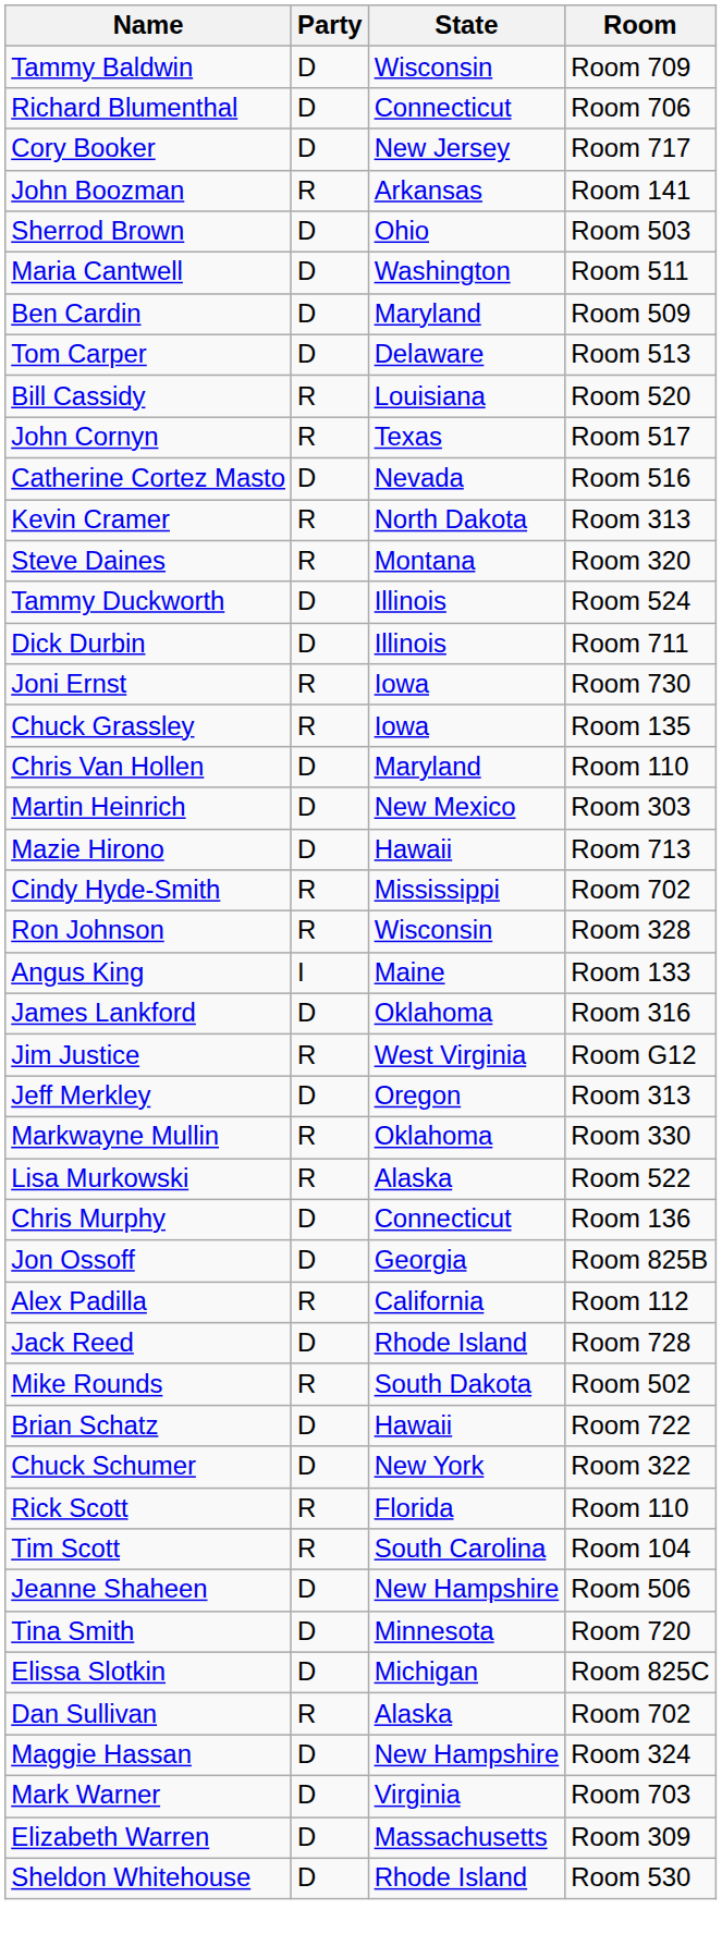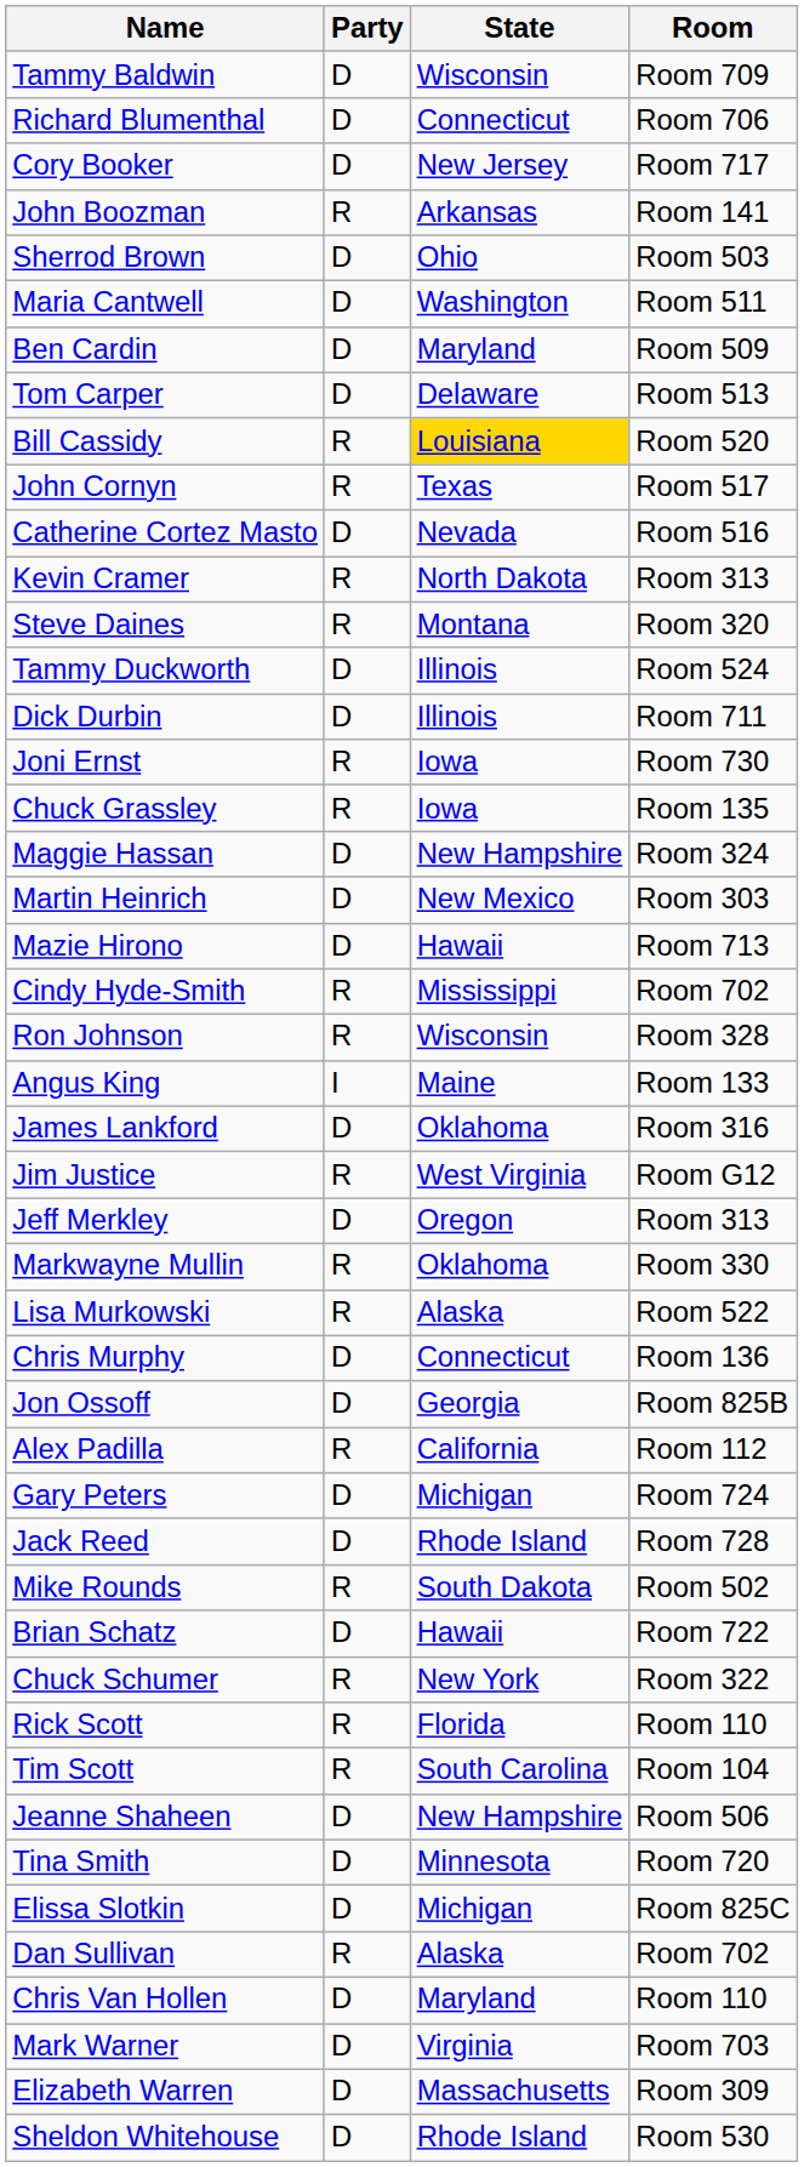 <table class="wikitable sortable">
 <tr>
 <th>Name</th>
 <th>Party</th>
 <th>State</th>
 <th>Room</th>
 </tr>
 <tr>
 <td><a href='#'>Tammy Baldwin</a></td>
 <td>D</td>
 <td><a href='#'>Wisconsin</a></td>
 <td>Room 709</td>
 </tr>
 <tr>
 <td><a href='#'>Richard Blumenthal</a></td>
 <td>D</td>
 <td><a href='#'>Connecticut</a></td>
 <td>Room 706</td>
 </tr>
 <tr>
 <td><a href='#'>Cory Booker</a></td>
 <td>D</td>
 <td><a href='#'>New Jersey</a></td>
 <td>Room 717</td>
 </tr>
 <tr>
 <td><a href='#'>John Boozman</a></td>
 <td>R</td>
 <td><a href='#'>Arkansas</a></td>
 <td>Room 141</td>
 </tr>
 <tr>
 <td><a href='#'>Sherrod Brown</a></td>
 <td>D</td>
 <td><a href='#'>Ohio</a></td>
 <td>Room 503</td>
 </tr>
 <tr>
 <td><a href='#'>Maria Cantwell</a></td>
 <td>D</td>
 <td><a href='#'>Washington</a></td>
 <td>Room 511</td>
 </tr>
 <tr>
 <td><a href='#'>Ben Cardin</a></td>
 <td>D</td>
 <td><a href='#'>Maryland</a></td>
 <td>Room 509</td>
 </tr>
 <tr>
 <td><a href='#'>Tom Carper</a></td>
 <td>D</td>
 <td><a href='#'>Delaware</a></td>
 <td>Room 513</td>
 </tr>
 <tr>
 <td><a href='#'>Bill Cassidy</a></td>
 <td>R</td>
-<td><a href='#'>Louisiana</a></td>
+<td style="background: gold;"><a href='#'>Louisiana</a></td>
 <td>Room 520</td>
 </tr>
 <tr>
 <td><a href='#'>John Cornyn</a></td>
 <td>R</td>
 <td><a href='#'>Texas</a></td>
 <td>Room 517</td>
 </tr>
 <tr>
 <td><a href='#'>Catherine Cortez Masto</a></td>
 <td>D</td>
 <td><a href='#'>Nevada</a></td>
 <td>Room 516</td>
 </tr>
 <tr>
 <td><a href='#'>Kevin Cramer</a></td>
 <td>R</td>
 <td><a href='#'>North Dakota</a></td>
 <td>Room 313</td>
 </tr>
 <tr>
 <td><a href='#'>Steve Daines</a></td>
 <td>R</td>
 <td><a href='#'>Montana</a></td>
 <td>Room 320</td>
 </tr>
 <tr>
 <td><a href='#'>Tammy Duckworth</a></td>
 <td>D</td>
 <td><a href='#'>Illinois</a></td>
 <td>Room 524</td>
 </tr>
 <tr>
 <td><a href='#'>Dick Durbin</a></td>
 <td>D</td>
 <td><a href='#'>Illinois</a></td>
 <td>Room 711</td>
 </tr>
 <tr>
 <td><a href='#'>Joni Ernst</a></td>
 <td>R</td>
 <td><a href='#'>Iowa</a></td>
 <td>Room 730</td>
 </tr>
 <tr>
 <td><a href='#'>Chuck Grassley</a></td>
 <td>R</td>
 <td><a href='#'>Iowa</a></td>
 <td>Room 135</td>
 </tr>
 <tr>
-<td><a href='#'>Chris Van Hollen</a></td>
+<td><a href='#'>Maggie Hassan</a></td>
 <td>D</td>
-<td><a href='#'>Maryland</a></td>
-<td>Room 110</td>
+<td><a href='#'>New Hampshire</a></td>
+<td>Room 324</td>
 </tr>
 <tr>
 <td><a href='#'>Martin Heinrich</a></td>
 <td>D</td>
 <td><a href='#'>New Mexico</a></td>
 <td>Room 303</td>
 </tr>
 <tr>
 <td><a href='#'>Mazie Hirono</a></td>
 <td>D</td>
 <td><a href='#'>Hawaii</a></td>
 <td>Room 713</td>
 </tr>
 <tr>
 <td><a href='#'>Cindy Hyde-Smith</a></td>
 <td>R</td>
 <td><a href='#'>Mississippi</a></td>
 <td>Room 702</td>
 </tr>
 <tr>
 <td><a href='#'>Ron Johnson</a></td>
 <td>R</td>
 <td><a href='#'>Wisconsin</a></td>
 <td>Room 328</td>
 </tr>
 <tr>
 <td><a href='#'>Angus King</a></td>
 <td>I</td>
 <td><a href='#'>Maine</a></td>
 <td>Room 133</td>
 </tr>
 <tr>
 <td><a href='#'>James Lankford</a></td>
 <td>D</td>
 <td><a href='#'>Oklahoma</a></td>
 <td>Room 316</td>
 </tr>
 <tr>
 <td><a href='#'>Jim Justice</a></td>
 <td>R</td>
 <td><a href='#'>West Virginia</a></td>
 <td>Room G12</td>
 </tr>
 <tr>
 <td><a href='#'>Jeff Merkley</a></td>
 <td>D</td>
 <td><a href='#'>Oregon</a></td>
 <td>Room 313</td>
 </tr>
 <tr>
 <td><a href='#'>Markwayne Mullin</a></td>
 <td>R</td>
 <td><a href='#'>Oklahoma</a></td>
 <td>Room 330</td>
 </tr>
 <tr>
 <td><a href='#'>Lisa Murkowski</a></td>
 <td>R</td>
 <td><a href='#'>Alaska</a></td>
 <td>Room 522</td>
 </tr>
 <tr>
 <td><a href='#'>Chris Murphy</a></td>
 <td>D</td>
 <td><a href='#'>Connecticut</a></td>
 <td>Room 136</td>
 </tr>
 <tr>
 <td><a href='#'>Jon Ossoff</a></td>
 <td>D</td>
 <td><a href='#'>Georgia</a></td>
 <td>Room 825B</td>
 </tr>
 <tr>
 <td><a href='#'>Alex Padilla</a></td>
 <td>R</td>
 <td><a href='#'>California</a></td>
 <td>Room 112</td>
 </tr>
 <tr>
+<td><a href='#'>Gary Peters</a></td>
+<td>D</td>
+<td><a href='#'>Michigan</a></td>
+<td>Room 724</td>
+</tr>
+<tr>
 <td><a href='#'>Jack Reed</a></td>
 <td>D</td>
 <td><a href='#'>Rhode Island</a></td>
 <td>Room 728</td>
 </tr>
 <tr>
 <td><a href='#'>Mike Rounds</a></td>
 <td>R</td>
 <td><a href='#'>South Dakota</a></td>
 <td>Room 502</td>
 </tr>
 <tr>
 <td><a href='#'>Brian Schatz</a></td>
 <td>D</td>
 <td><a href='#'>Hawaii</a></td>
 <td>Room 722</td>
 </tr>
 <tr>
 <td><a href='#'>Chuck Schumer</a></td>
-<td>D</td>
+<td>R</td>
 <td><a href='#'>New York</a></td>
 <td>Room 322</td>
 </tr>
 <tr>
 <td><a href='#'>Rick Scott</a></td>
 <td>R</td>
 <td><a href='#'>Florida</a></td>
 <td>Room 110</td>
 </tr>
 <tr>
 <td><a href='#'>Tim Scott</a></td>
 <td>R</td>
 <td><a href='#'>South Carolina</a></td>
 <td>Room 104</td>
 </tr>
 <tr>
 <td><a href='#'>Jeanne Shaheen</a></td>
 <td>D</td>
 <td><a href='#'>New Hampshire</a></td>
 <td>Room 506</td>
 </tr>
 <tr>
 <td><a href='#'>Tina Smith</a></td>
 <td>D</td>
 <td><a href='#'>Minnesota</a></td>
 <td>Room 720</td>
 </tr>
 <tr>
 <td><a href='#'>Elissa Slotkin</a></td>
 <td>D</td>
 <td><a href='#'>Michigan</a></td>
 <td>Room 825C</td>
 </tr>
 <tr>
 <td><a href='#'>Dan Sullivan</a></td>
 <td>R</td>
 <td><a href='#'>Alaska</a></td>
 <td>Room 702</td>
 </tr>
 <tr>
-<td><a href='#'>Maggie Hassan</a></td>
+<td><a href='#'>Chris Van Hollen</a></td>
 <td>D</td>
-<td><a href='#'>New Hampshire</a></td>
-<td>Room 324</td>
+<td><a href='#'>Maryland</a></td>
+<td>Room 110</td>
 </tr>
 <tr>
 <td><a href='#'>Mark Warner</a></td>
 <td>D</td>
 <td><a href='#'>Virginia</a></td>
 <td>Room 703</td>
 </tr>
 <tr>
 <td><a href='#'>Elizabeth Warren</a></td>
 <td>D</td>
 <td><a href='#'>Massachusetts</a></td>
 <td>Room 309</td>
 </tr>
 <tr>
 <td><a href='#'>Sheldon Whitehouse</a></td>
 <td>D</td>
 <td><a href='#'>Rhode Island</a></td>
 <td>Room 530</td>
 </tr>
 </table>
